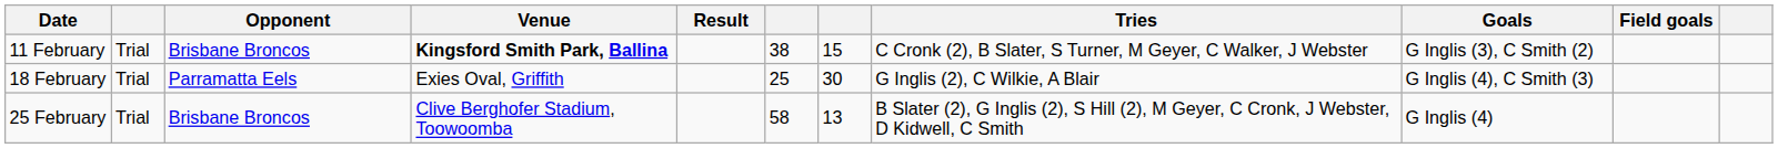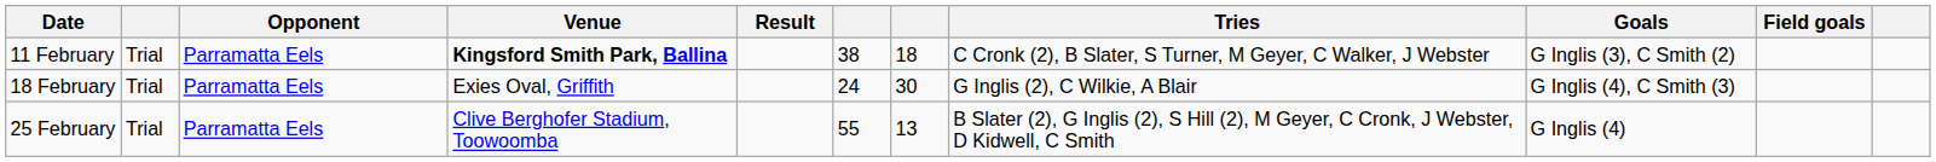 <table class="wikitable"  style="font-size:80%; width:100%;">
 <tr>
 <th width="6%">Date</th>
 <th width="3%"></th>
 <th width="14%">Opponent</th>
 <th width="15%">Venue</th>
 <th width="5%">Result</th>
 <th width="3%"></th>
 <th width="3%"></th>
 <th width="30%">Tries</th>
 <th width="12%">Goals</th>
 <th width="6%">Field goals</th>
 <th width="3%"></th>
 </tr>
 <tr>
 <td>11 February</td>
 <td>Trial</td>
-<td> <a href='#'>Brisbane Broncos</a></td>
+<td> <a href='#'>Parramatta Eels</a></td>
 <td><strong>Kingsford Smith Park, <a href='#'>Ballina</a></strong></td>
 <td></td>
 <td>38</td>
-<td>15</td>
+<td>18</td>
 <td>C Cronk (2), B Slater, S Turner, M Geyer, C Walker, J Webster</td>
 <td>G Inglis (3), C Smith (2)</td>
 <td></td>
 <td></td>
 </tr>
 <tr>
 <td>18 February</td>
 <td>Trial</td>
 <td> <a href='#'>Parramatta Eels</a></td>
 <td>Exies Oval, <a href='#'>Griffith</a></td>
 <td></td>
-<td>25</td>
+<td>24</td>
 <td>30</td>
 <td>G Inglis (2), C Wilkie, A Blair</td>
 <td>G Inglis (4), C Smith (3)</td>
 <td></td>
 <td></td>
 </tr>
 <tr>
 <td>25 February</td>
 <td>Trial</td>
-<td> <a href='#'>Brisbane Broncos</a></td>
+<td> <a href='#'>Parramatta Eels</a></td>
 <td><a href='#'>Clive Berghofer Stadium</a>, <a href='#'>Toowoomba</a></td>
 <td></td>
-<td>58</td>
+<td>55</td>
 <td>13</td>
 <td>B Slater (2), G Inglis (2), S Hill (2), M Geyer, C Cronk, J Webster, D Kidwell, C Smith</td>
 <td>G Inglis (4)</td>
 <td></td>
 <td></td>
 </tr>
 </table>
